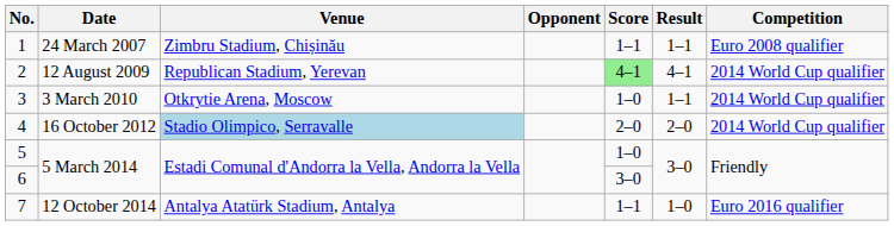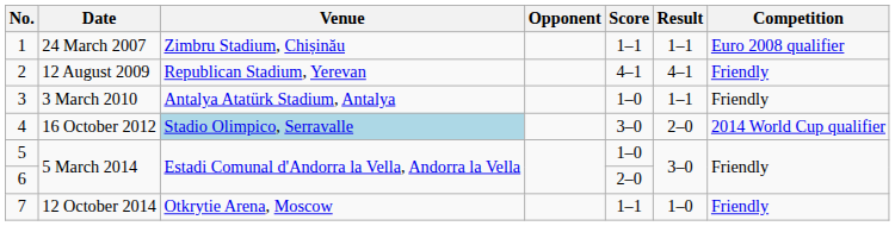 <table class="wikitable">
 <tr>
 <th>No.</th>
 <th>Date</th>
 <th>Venue</th>
 <th>Opponent</th>
 <th>Score</th>
 <th>Result</th>
 <th>Competition</th>
 </tr>
 <tr>
 <td align="center">1</td>
 <td>24 March 2007</td>
 <td><a href='#'>Zimbru Stadium</a>, <a href='#'>Chișinău</a></td>
 <td></td>
 <td align=center>1–1</td>
 <td align=center>1–1</td>
 <td><a href='#'>Euro 2008 qualifier</a></td>
 </tr>
 <tr>
 <td align="center">2</td>
 <td>12 August 2009</td>
 <td><a href='#'>Republican Stadium</a>, <a href='#'>Yerevan</a></td>
 <td></td>
-<td align=center style="background: lightgreen;">4–1</td>
 <td align=center>4–1</td>
-<td><a href='#'>2014 World Cup qualifier</a></td>
+<td align=center>4–1</td>
+<td><a href='#'>Friendly</a></td>
 </tr>
 <tr>
 <td align="center">3</td>
 <td>3 March 2010</td>
-<td><a href='#'>Otkrytie Arena</a>, <a href='#'>Moscow</a></td>
+<td><a href='#'>Antalya Atatürk Stadium</a>, <a href='#'>Antalya</a></td>
 <td></td>
 <td align=center>1–0</td>
 <td align=center>1–1</td>
-<td><a href='#'>2014 World Cup qualifier</a></td>
+<td>Friendly</td>
 </tr>
 <tr>
 <td align="center">4</td>
 <td>16 October 2012</td>
 <td style="background: lightblue;"><a href='#'>Stadio Olimpico</a>, <a href='#'>Serravalle</a></td>
 <td></td>
-<td align=center>2–0</td>
+<td align=center>3–0</td>
 <td align=center>2–0</td>
 <td><a href='#'>2014 World Cup qualifier</a></td>
 </tr>
 <tr>
 <td align="center">5</td>
 <td rowspan="2">5 March 2014</td>
 <td rowspan="2"><a href='#'>Estadi Comunal d'Andorra la Vella</a>, <a href='#'>Andorra la Vella</a></td>
 <td rowspan="2"></td>
 <td align=center>1–0</td>
 <td rowspan="2" align=center>3–0</td>
 <td rowspan="2">Friendly</td>
 </tr>
 <tr>
 <td align="center">6</td>
-<td align=center>3–0</td>
+<td align=center>2–0</td>
 </tr>
 <tr>
 <td align="center">7</td>
 <td>12 October 2014</td>
-<td><a href='#'>Antalya Atatürk Stadium</a>, <a href='#'>Antalya</a></td>
+<td><a href='#'>Otkrytie Arena</a>, <a href='#'>Moscow</a></td>
 <td></td>
 <td align=center>1–1</td>
 <td align=center>1–0</td>
-<td><a href='#'>Euro 2016 qualifier</a></td>
+<td><a href='#'>Friendly</a></td>
 </tr>
 </table>
